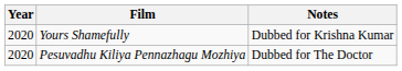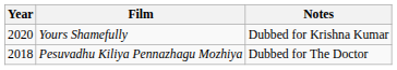 <table class="wikitable sortable">
 <tr>
 <th>Year</th>
 <th>Film</th>
 <th>Notes</th>
 </tr>
 <tr>
 <td>2020</td>
 <td><em>Yours Shamefully</em></td>
 <td>Dubbed for Krishna Kumar</td>
 </tr>
 <tr>
-<td>2020</td>
+<td>2018</td>
 <td><em>Pesuvadhu Kiliya Pennazhagu Mozhiya</em></td>
 <td>Dubbed for The Doctor</td>
 </tr>
 </table>
